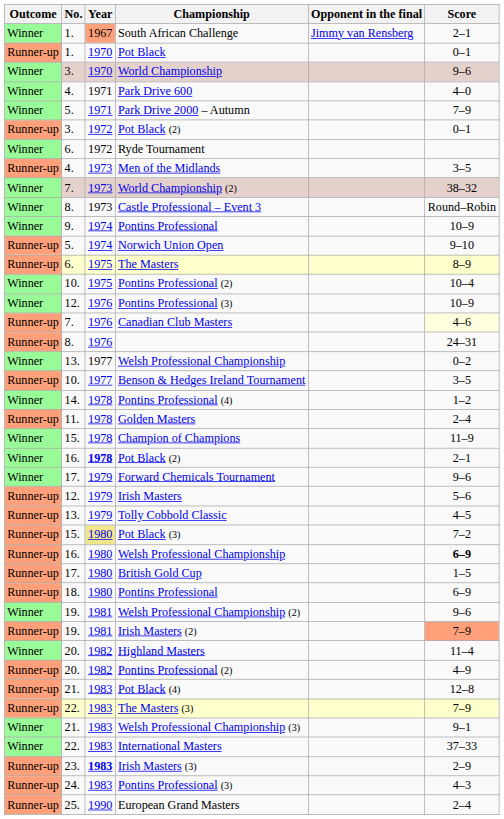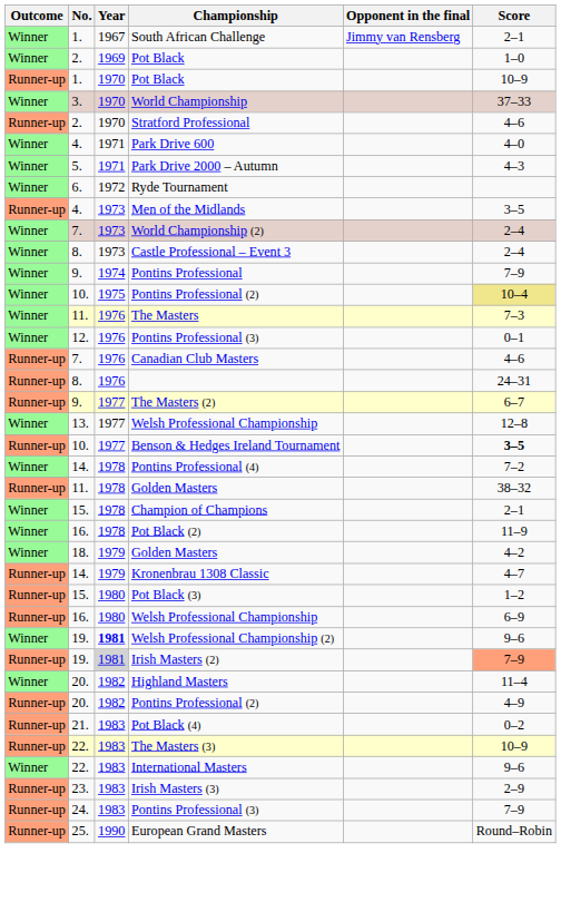 <table class="wikitable sortable">
 <tr>
 <th scope="col">Outcome</th>
 <th scope="col">No.</th>
 <th scope="col">Year</th>
 <th scope="col">Championship</th>
 <th scope="col">Opponent in the final</th>
 <th scope="col">Score</th>
 </tr>
 <tr>
 <td style="background:#98FB98">Winner</td>
 <td>1.</td>
-<td style="background: lightsalmon;">1967</td>
+<td>1967</td>
 <td>South African Challenge</td>
 <td> <a href='#'>Jimmy van Rensberg</a></td>
 <td align="center">2–1</td>
+</tr>
+<tr>
+<td style="background:#98FB98">Winner</td>
+<td>2.</td>
+<td><a href='#'>1969</a></td>
+<td><a href='#'>Pot Black</a></td>
+<td data-sort-value="Spencer, John"></td>
+<td align="center">1–0</td>
 </tr>
 <tr>
 <td style="background:#ffa07a;">Runner-up</td>
 <td>1.</td>
 <td><a href='#'>1970</a></td>
 <td><a href='#'>Pot Black</a></td>
 <td data-sort-value="Spencer, John"></td>
-<td align="center">0–1</td>
+<td align="center">10–9</td>
 </tr>
 <tr bgcolor="#e5d1cb">
 <td style="background:#98FB98">Winner</td>
 <td>3.</td>
 <td><a href='#'>1970</a></td>
 <td><a href='#'>World Championship</a></td>
 <td data-sort-value="Pulman, John"></td>
-<td align="center">9–6</td>
+<td align="center">37–33</td>
+</tr>
+<tr>
+<td style="background:#ffa07a;">Runner-up</td>
+<td>2.</td>
+<td>1970</td>
+<td><a href='#'>Stratford Professional</a></td>
+<td data-sort-value="Owen, Gary"></td>
+<td align="center">4–6</td>
 </tr>
 <tr>
 <td style="background:#98FB98">Winner</td>
 <td>4.</td>
 <td>1971</td>
 <td><a href='#'>Park Drive 600</a></td>
 <td data-sort-value="Spencer, John"></td>
 <td align="center">4–0</td>
 </tr>
 <tr>
 <td style="background:#98FB98">Winner</td>
 <td>5.</td>
 <td><a href='#'>1971</a></td>
 <td><a href='#'>Park Drive 2000</a> – Autumn</td>
 <td data-sort-value="Spencer, John"></td>
-<td align="center">7–9</td>
-</tr>
-<tr>
-<td style="background:#ffa07a;">Runner-up</td>
-<td>3.</td>
-<td><a href='#'>1972</a></td>
-<td><a href='#'>Pot Black</a> <small>(2)</small></td>
-<td data-sort-value="Charlton, Eddie"></td>
-<td align="center">0–1</td>
+<td align="center">4–3</td>
 </tr>
 <tr>
 <td style="background:#98FB98;">Winner</td>
 <td>6.</td>
 <td>1972</td>
 <td>Ryde Tournament</td>
 <td> </td>
 <td align="center"></td>
 </tr>
 <tr>
 <td style="background:#ffa07a;">Runner-up</td>
 <td>4.</td>
 <td><a href='#'>1973</a></td>
 <td><a href='#'>Men of the Midlands</a></td>
 <td data-sort-value="Higgins, Alex"></td>
 <td align="center">3–5</td>
 </tr>
 <tr bgcolor="#e5d1cb">
 <td style="background:#98FB98">Winner</td>
 <td>7.</td>
 <td><a href='#'>1973</a></td>
 <td><a href='#'>World Championship</a> <small>(2)</small></td>
 <td data-sort-value="Charlton, Eddie"></td>
-<td align="center">38–32</td>
+<td align="center">2–4</td>
 </tr>
 <tr>
 <td style="background:#98FB98">Winner</td>
 <td>8.</td>
 <td>1973</td>
 <td><a href='#'>Castle Professional – Event 3</a></td>
 <td data-sort-value="Pulman, John"></td>
-<td align="center">Round–Robin</td>
+<td align="center">2–4</td>
 </tr>
 <tr>
 <td style="background:#98FB98">Winner</td>
 <td>9.</td>
 <td><a href='#'>1974</a></td>
 <td><a href='#'>Pontins Professional</a></td>
 <td data-sort-value="Spencer, John"></td>
-<td align="center">10–9</td>
-</tr>
-<tr>
-<td style="background:#ffa07a;">Runner-up</td>
-<td>5.</td>
-<td><a href='#'>1974</a></td>
-<td><a href='#'>Norwich Union Open</a></td>
-<td data-sort-value="Spencer, John"></td>
-<td align="center">9–10</td>
-</tr>
-<tr bgcolor="ffffcc">
-<td style="background:#ffa07a;">Runner-up</td>
-<td>6.</td>
-<td><a href='#'>1975</a></td>
-<td><a href='#'>The Masters</a></td>
-<td data-sort-value="Spencer, John"></td>
-<td align="center">8–9</td>
+<td align="center">7–9</td>
 </tr>
 <tr>
 <td style="background:#98FB98">Winner</td>
 <td>10.</td>
 <td><a href='#'>1975</a></td>
 <td><a href='#'>Pontins Professional</a> <small>(2)</small></td>
 <td data-sort-value="Spencer, John"></td>
-<td align="center">10–4</td>
+<td align="center" style="background: khaki;">10–4</td>
+</tr>
+<tr bgcolor="ffffcc">
+<td style="background:#98FB98">Winner</td>
+<td>11.</td>
+<td><a href='#'>1976</a></td>
+<td><a href='#'>The Masters</a></td>
+<td data-sort-value="Miles, Graham"></td>
+<td align="center">7–3</td>
 </tr>
 <tr>
 <td style="background:#98FB98">Winner</td>
 <td>12.</td>
 <td><a href='#'>1976</a></td>
 <td><a href='#'>Pontins Professional</a> <small>(3)</small></td>
 <td data-sort-value="Davis, Fred"></td>
-<td align="center">10–9</td>
+<td align="center">0–1</td>
 </tr>
 <tr>
 <td style="background:#ffa07a;">Runner-up</td>
 <td>7.</td>
 <td><a href='#'>1976</a></td>
 <td><a href='#'>Canadian Club Masters</a></td>
 <td data-sort-value="Higgins, Alex"></td>
-<td align="center" style="background: lightyellow;">4–6</td>
+<td align="center">4–6</td>
 </tr>
 <tr>
 <td style="background:#ffa07a;">Runner-up</td>
 <td>8.</td>
 <td><a href='#'>1976</a></td>
 <td></td>
 <td data-sort-value="Charlton, Eddie"></td>
 <td align="center">24–31</td>
 </tr>
+<tr bgcolor="ffffcc">
+<td style="background:#ffa07a;">Runner-up</td>
+<td>9.</td>
+<td><a href='#'>1977</a></td>
+<td><a href='#'>The Masters</a> <small>(2)</small></td>
+<td data-sort-value="Mountjoy, Doug"></td>
+<td align="center">6–7</td>
+</tr>
 <tr>
 <td style="background:#98FB98">Winner</td>
 <td>13.</td>
 <td>1977</td>
 <td><a href='#'>Welsh Professional Championship</a></td>
 <td data-sort-value="Mountjoy, Doug"></td>
-<td align="center">0–2</td>
+<td align="center">12–8</td>
 </tr>
 <tr>
 <td style="background:#ffa07a;">Runner-up</td>
 <td>10.</td>
 <td><a href='#'>1977</a></td>
 <td><a href='#'>Benson & Hedges Ireland Tournament</a></td>
 <td data-sort-value="Higgins, Alex"></td>
-<td align="center">3–5</td>
+<td align="center"><strong>3–5</strong></td>
 </tr>
 <tr>
 <td style="background:#98FB98">Winner</td>
 <td>14.</td>
 <td><a href='#'>1978</a></td>
 <td><a href='#'>Pontins Professional</a> <small>(4)</small></td>
 <td data-sort-value="Spencer, John"></td>
-<td align="center">1–2</td>
+<td align="center">7–2</td>
 </tr>
 <tr>
 <td style="background:#ffa07a;">Runner-up</td>
 <td>11.</td>
 <td><a href='#'>1978</a></td>
 <td><a href='#'>Golden Masters</a></td>
 <td data-sort-value="Mountjoy, Doug"></td>
-<td align="center">2–4</td>
+<td align="center">38–32</td>
 </tr>
 <tr>
 <td style="background:#98FB98">Winner</td>
 <td>15.</td>
 <td><a href='#'>1978</a></td>
 <td><a href='#'>Champion of Champions</a></td>
 <td data-sort-value="Higgins, Alex"></td>
+<td align="center">2–1</td>
+</tr>
+<tr>
+<td style="background:#98FB98">Winner</td>
+<td>16.</td>
+<td><a href='#'>1978</a></td>
+<td><a href='#'>Pot Black</a> <small>(2)</small></td>
+<td data-sort-value="Mountjoy, Doug"></td>
 <td align="center">11–9</td>
 </tr>
 <tr>
 <td style="background:#98FB98">Winner</td>
-<td>16.</td>
-<td><strong><a href='#'>1978</a></strong></td>
-<td><a href='#'>Pot Black</a> <small>(2)</small></td>
-<td data-sort-value="Mountjoy, Doug"></td>
-<td align="center">2–1</td>
-</tr>
-<tr>
-<td style="background:#98FB98">Winner</td>
-<td>17.</td>
+<td>18.</td>
 <td><a href='#'>1979</a></td>
-<td><a href='#'>Forward Chemicals Tournament</a></td>
-<td data-sort-value="Spencer, John"></td>
-<td align="center">9–6</td>
+<td><a href='#'>Golden Masters</a></td>
+<td data-sort-value="Miles, Graham"></td>
+<td align="center">4–2</td>
 </tr>
 <tr>
 <td style="background:#ffa07a;">Runner-up</td>
-<td>12.</td>
+<td>14.</td>
 <td><a href='#'>1979</a></td>
-<td><a href='#'>Irish Masters</a></td>
-<td data-sort-value="Mountjoy, Doug"></td>
-<td align="center">5–6</td>
-</tr>
-<tr>
-<td style="background:#ffa07a;">Runner-up</td>
-<td>13.</td>
-<td><a href='#'>1979</a></td>
-<td><a href='#'>Tolly Cobbold Classic</a></td>
-<td data-sort-value="Higgins, Alex"></td>
-<td align="center">4–5</td>
+<td><a href='#'>Kronenbrau 1308 Classic</a></td>
+<td data-sort-value="Charlton, Eddie"></td>
+<td align="center">4–7</td>
 </tr>
 <tr>
 <td style="background:#ffa07a;">Runner-up</td>
 <td>15.</td>
-<td style="background: khaki;"><a href='#'>1980</a></td>
+<td><a href='#'>1980</a></td>
 <td><a href='#'>Pot Black</a> <small>(3)</small></td>
 <td data-sort-value="Charlton, Eddie"></td>
-<td align="center">7–2</td>
+<td align="center">1–2</td>
 </tr>
 <tr>
 <td style="background:#ffa07a;">Runner-up</td>
 <td>16.</td>
 <td><a href='#'>1980</a></td>
 <td><a href='#'>Welsh Professional Championship</a></td>
 <td data-sort-value="Mountjoy, Doug"></td>
-<td align="center"><strong>6–9</strong></td>
-</tr>
-<tr>
-<td style="background:#ffa07a;">Runner-up</td>
-<td>17.</td>
-<td><a href='#'>1980</a></td>
-<td><a href='#'>British Gold Cup</a></td>
-<td data-sort-value="Higgins, Alex"></td>
-<td align="center">1–5</td>
-</tr>
-<tr>
-<td style="background:#ffa07a;">Runner-up</td>
-<td>18.</td>
-<td><a href='#'>1980</a></td>
-<td><a href='#'>Pontins Professional</a></td>
-<td data-sort-value="Virgo, John"></td>
 <td align="center">6–9</td>
 </tr>
 <tr>
 <td style="background:#98FB98">Winner</td>
 <td>19.</td>
-<td><a href='#'>1981</a></td>
+<td><strong><a href='#'>1981</a></strong></td>
 <td><a href='#'>Welsh Professional Championship</a> <small>(2)</small></td>
 <td data-sort-value="Wilson, Cliff"></td>
 <td align="center">9–6</td>
 </tr>
 <tr>
 <td style="background:#ffa07a;">Runner-up</td>
 <td>19.</td>
-<td><a href='#'>1981</a></td>
+<td style="background: lightgrey;"><a href='#'>1981</a></td>
 <td><a href='#'>Irish Masters</a> <small>(2)</small></td>
 <td data-sort-value="Griffiths, Terry"></td>
 <td align="center" style="background: lightsalmon;">7–9</td>
 </tr>
 <tr>
 <td style="background:#98FB98">Winner</td>
 <td>20.</td>
 <td><a href='#'>1982</a></td>
 <td><a href='#'>Highland Masters</a></td>
 <td data-sort-value="Spencer, John"></td>
 <td align="center">11–4</td>
 </tr>
 <tr>
 <td style="background:#ffa07a;">Runner-up</td>
 <td>20.</td>
 <td><a href='#'>1982</a></td>
 <td><a href='#'>Pontins Professional</a> <small>(2)</small></td>
 <td data-sort-value="Davis, Steve"></td>
 <td align="center">4–9</td>
 </tr>
 <tr>
 <td style="background:#ffa07a;">Runner-up</td>
 <td>21.</td>
 <td><a href='#'>1983</a></td>
 <td><a href='#'>Pot Black</a> <small>(4)</small></td>
 <td data-sort-value="Davis, Steve"></td>
-<td align="center">12–8</td>
+<td align="center">0–2</td>
 </tr>
 <tr bgcolor="ffffcc">
 <td style="background:#ffa07a;">Runner-up</td>
 <td>22.</td>
 <td><a href='#'>1983</a></td>
 <td><a href='#'>The Masters</a> <small>(3)</small></td>
 <td data-sort-value="Thorburn, Cliff"></td>
-<td align="center">7–9</td>
-</tr>
-<tr>
-<td style="background:#98FB98">Winner</td>
-<td>21.</td>
-<td><a href='#'>1983</a></td>
-<td><a href='#'>Welsh Professional Championship</a> <small>(3)</small></td>
-<td data-sort-value="Mountjoy, Doug"></td>
-<td align="center">9–1</td>
+<td align="center">10–9</td>
 </tr>
 <tr>
 <td style="background:#98FB98">Winner</td>
 <td>22.</td>
 <td><a href='#'>1983</a></td>
 <td><a href='#'>International Masters</a></td>
 <td data-sort-value="White, Jimmy"></td>
-<td align="center">37–33</td>
+<td align="center">9–6</td>
 </tr>
 <tr>
 <td style="background:#ffa07a;">Runner-up</td>
 <td>23.</td>
-<td><strong><a href='#'>1983</a></strong></td>
+<td><a href='#'>1983</a></td>
 <td><a href='#'>Irish Masters</a> <small>(3)</small></td>
 <td data-sort-value="Davis, Steve"></td>
 <td align="center">2–9</td>
 </tr>
 <tr>
 <td style="background:#ffa07a;">Runner-up</td>
 <td>24.</td>
 <td><a href='#'>1983</a></td>
 <td><a href='#'>Pontins Professional</a> <small>(3)</small></td>
 <td data-sort-value="Mountjoy, Doug"></td>
-<td align="center">4–3</td>
+<td align="center">7–9</td>
 </tr>
 <tr>
 <td style="background:#ffa07a;">Runner-up</td>
 <td>25.</td>
 <td><a href='#'>1990</a></td>
 <td>European Grand Masters</td>
 <td data-sort-value="Clark, Martin"></td>
-<td align="center">2–4</td>
+<td align="center">Round–Robin</td>
 </tr>
 </table>
